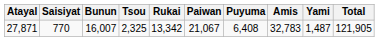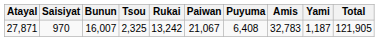 <table class="wikitable" style="text-align:center">
 <tr style="background:#ececec; vertical-align:top;">
 <th>Atayal</th>
 <th>Saisiyat</th>
 <th>Bunun</th>
 <th>Tsou</th>
 <th>Rukai</th>
 <th>Paiwan</th>
 <th>Puyuma</th>
 <th>Amis</th>
 <th>Yami</th>
 <th>Total</th>
 </tr>
 <tr>
 <td>27,871</td>
-<td>770</td>
+<td>970</td>
 <td>16,007</td>
 <td>2,325</td>
-<td>13,342</td>
+<td>13,242</td>
 <td>21,067</td>
 <td>6,408</td>
 <td>32,783</td>
-<td>1,487</td>
+<td>1,187</td>
 <td>121,905</td>
 </tr>
 </table>
